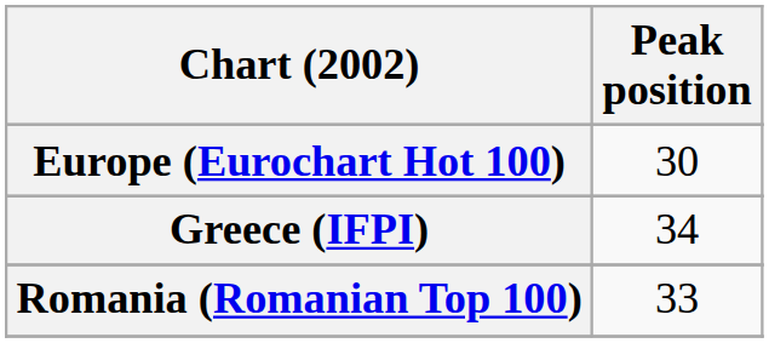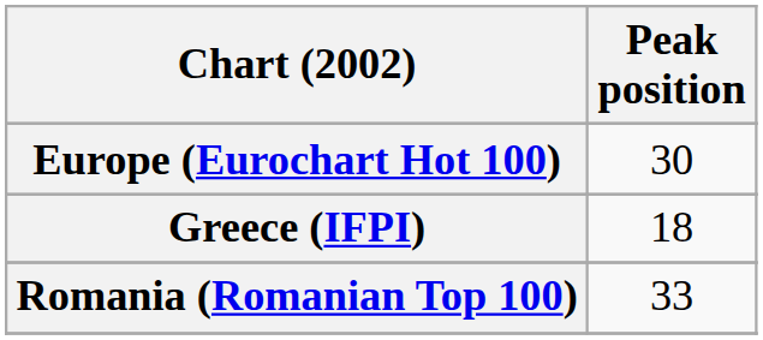 <table class="wikitable sortable plainrowheaders" style="text-align:center">
 <tr>
 <th>Chart (2002)</th>
 <th>Peak<br>position</th>
 </tr>
 <tr>
 </tr>
 <tr>
 </tr>
 <tr>
 <th scope="row">Europe (<a href='#'>Eurochart Hot 100</a>)</th>
 <td>30</td>
 </tr>
 <tr>
 </tr>
 <tr>
 </tr>
 <tr>
 <th scope="row">Greece (<a href='#'>IFPI</a>)</th>
-<td>34</td>
+<td>18</td>
 </tr>
 <tr>
 </tr>
 <tr>
 </tr>
 <tr>
 <th scope="row">Romania (<a href='#'>Romanian Top 100</a>)</th>
 <td>33</td>
 </tr>
 <tr>
 </tr>
 <tr>
 </tr>
 </table>
